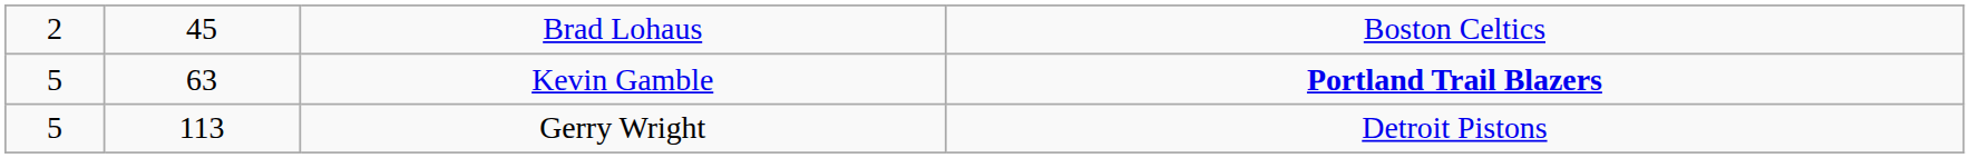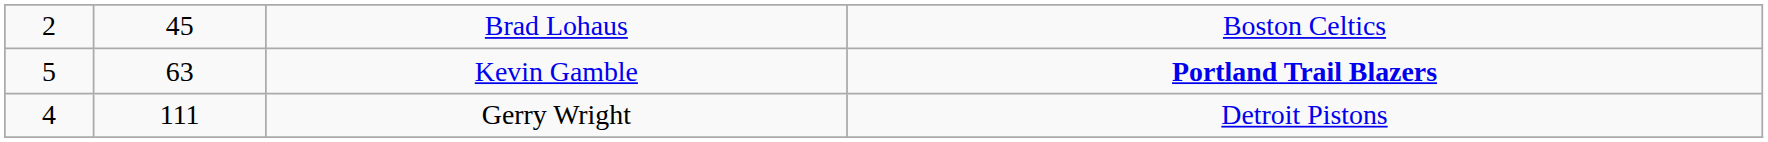 <table class="wikitable" style="width:80%;">
 <tr style="text-align:center;" bgcolor="">
 <td>2</td>
 <td>45</td>
 <td><a href='#'>Brad Lohaus</a></td>
 <td><a href='#'>Boston Celtics</a></td>
 </tr>
 <tr style="text-align:center;" bgcolor="">
 <td>5</td>
 <td>63</td>
 <td><a href='#'>Kevin Gamble</a></td>
 <td><strong><a href='#'>Portland Trail Blazers</a></strong></td>
 </tr>
 <tr style="text-align:center;" bgcolor="">
-<td>5</td>
-<td>113</td>
+<td>4</td>
+<td>111</td>
 <td>Gerry Wright</td>
 <td><a href='#'>Detroit Pistons</a></td>
 </tr>
 </table>
